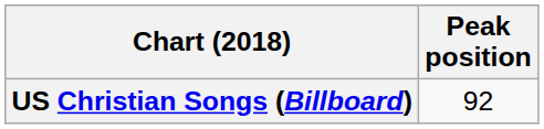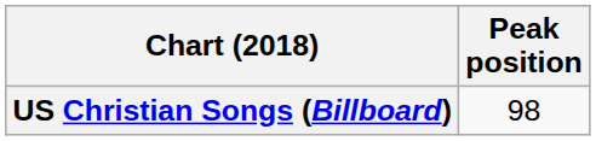 <table class="wikitable plainrowheaders" style="text-align:center">
 <tr>
 <th scope="col">Chart (2018)</th>
 <th scope="col">Peak<br>position</th>
 </tr>
 <tr>
 <th scope="row">US <a href='#'>Christian Songs</a> (<em><a href='#'>Billboard</a></em>)</th>
-<td>92</td>
+<td>98</td>
 </tr>
 </table>
